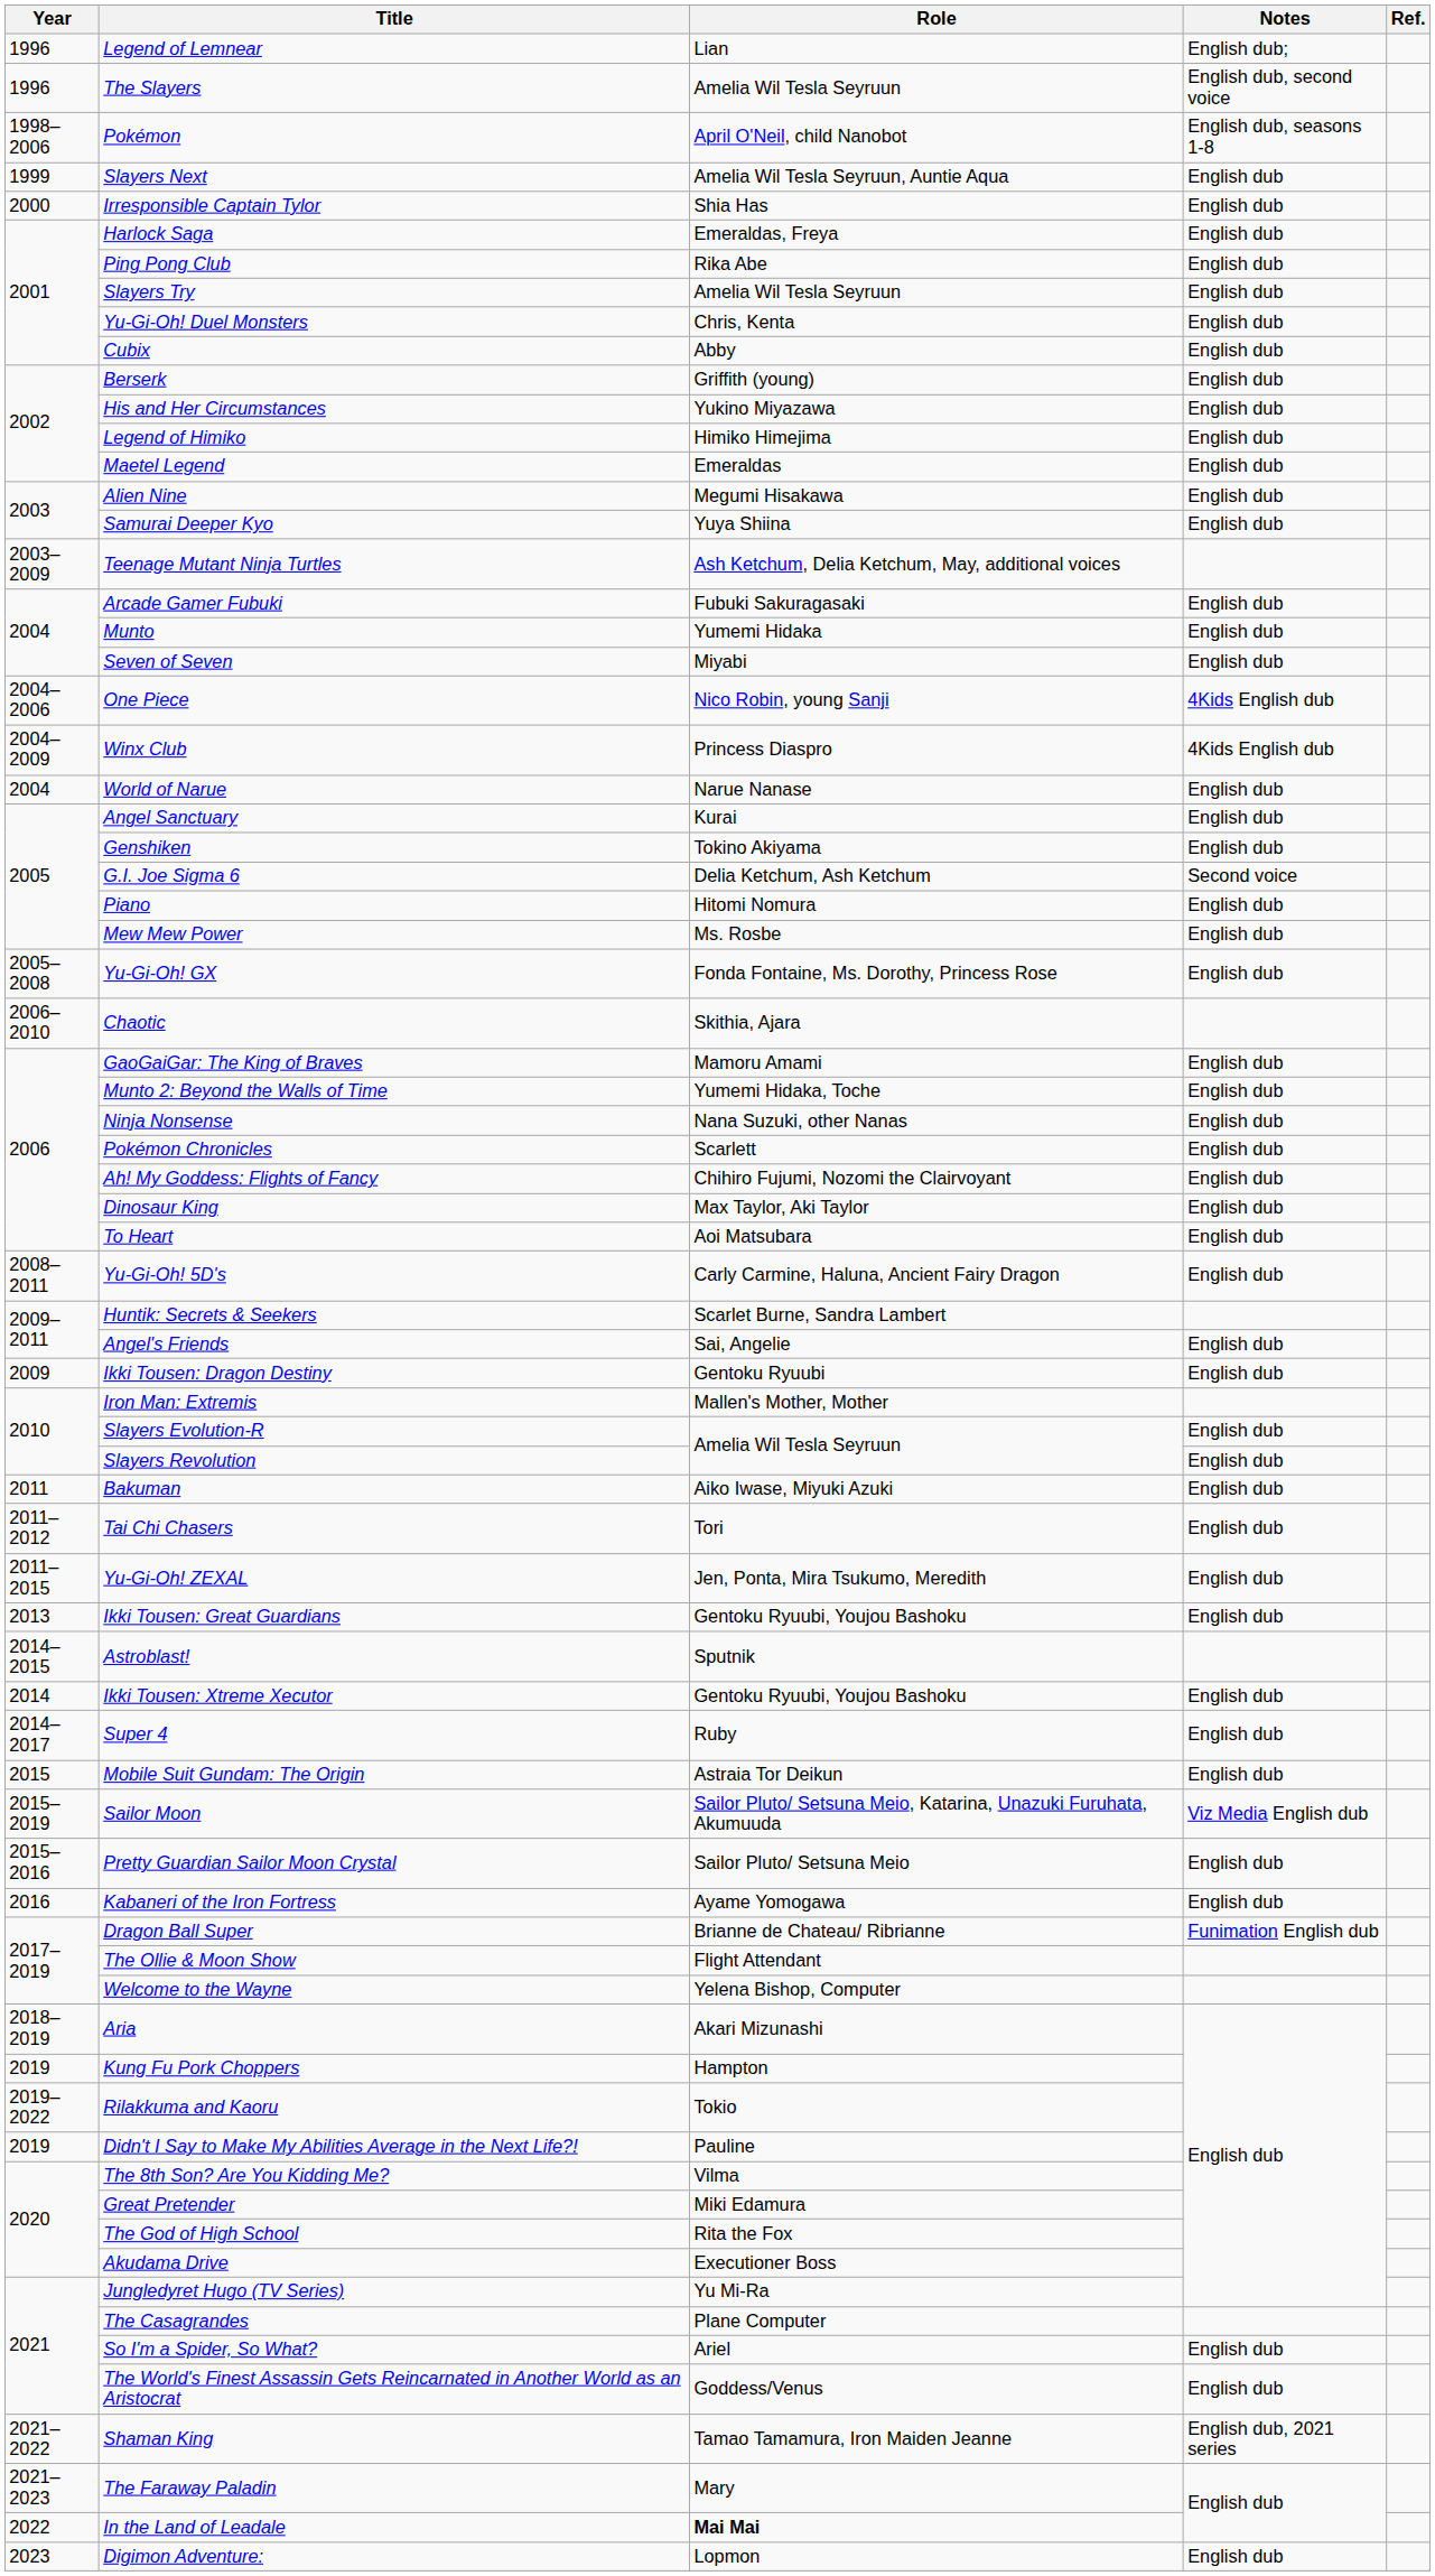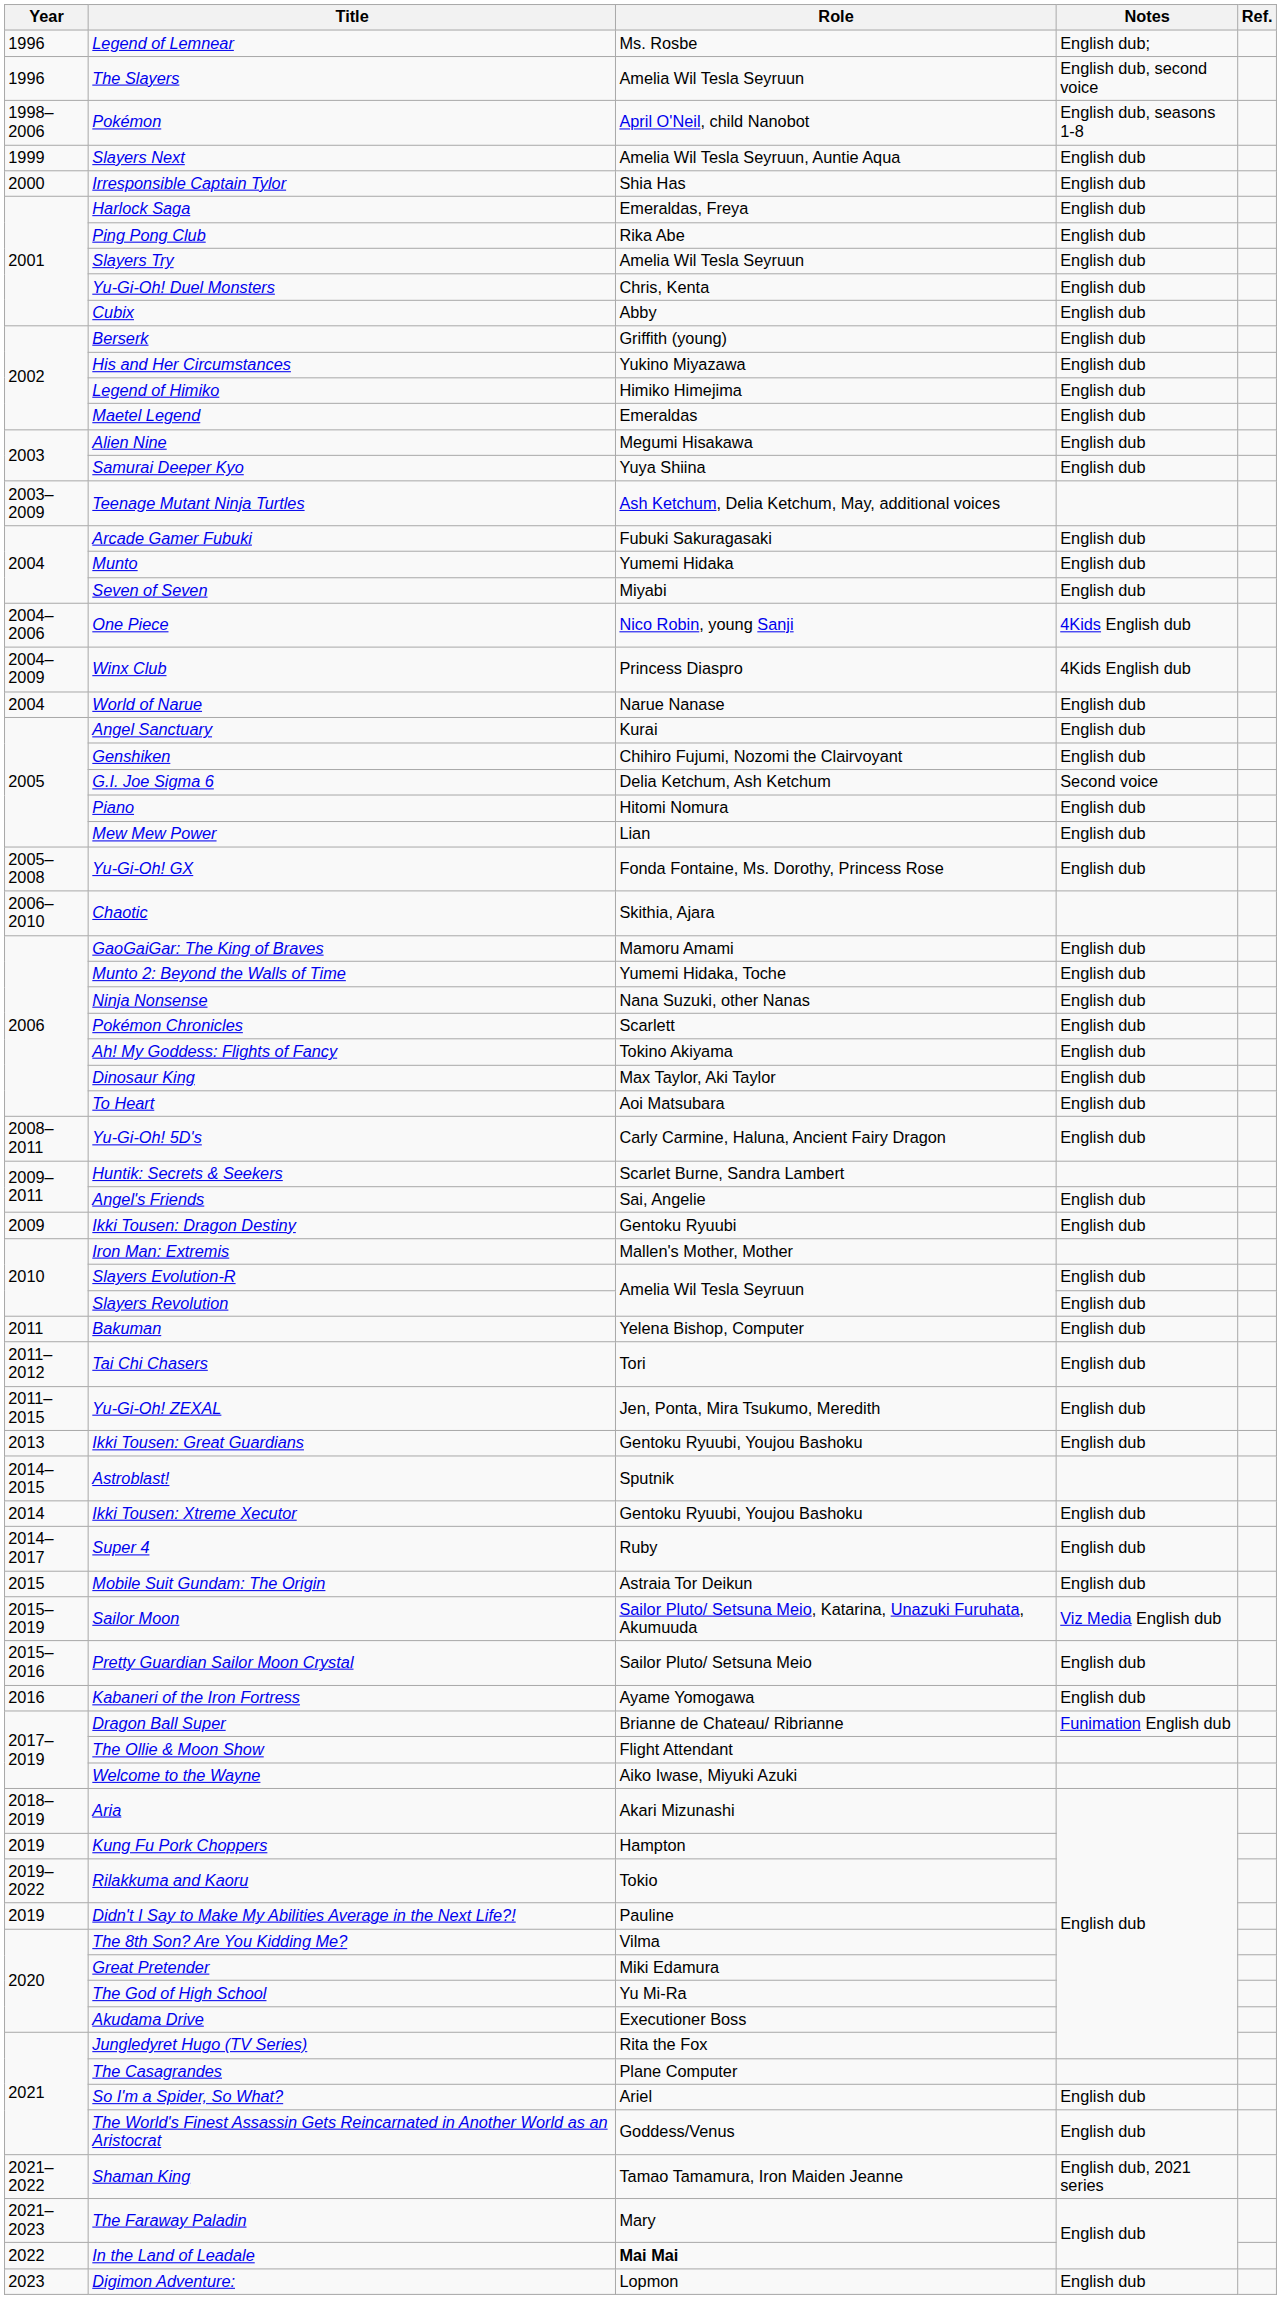 <table class="wikitable">
 <tr>
 <th>Year</th>
 <th>Title</th>
 <th>Role</th>
 <th>Notes</th>
 <th>Ref.</th>
 </tr>
 <tr>
 <td>1996</td>
 <td><em><a href='#'>Legend of Lemnear</a></em></td>
-<td>Lian</td>
+<td>Ms. Rosbe</td>
 <td>English dub;</td>
 <td></td>
 </tr>
 <tr>
 <td>1996</td>
 <td><em><a href='#'>The Slayers</a></em></td>
 <td>Amelia Wil Tesla Seyruun</td>
 <td>English dub, second voice</td>
 <td></td>
 </tr>
 <tr>
 <td>1998–2006</td>
 <td><em><a href='#'>Pokémon</a></em></td>
 <td><a href='#'>April O'Neil</a>, child Nanobot</td>
 <td>English dub, seasons 1-8</td>
 <td></td>
 </tr>
 <tr>
 <td>1999</td>
 <td><em><a href='#'>Slayers Next</a></em></td>
 <td>Amelia Wil Tesla Seyruun, Auntie Aqua</td>
 <td>English dub</td>
 <td></td>
 </tr>
 <tr>
 <td>2000</td>
 <td><em><a href='#'>Irresponsible Captain Tylor</a></em></td>
 <td>Shia Has</td>
 <td>English dub</td>
 <td></td>
 </tr>
 <tr>
 <td rowspan="5">2001</td>
 <td><em><a href='#'>Harlock Saga</a></em></td>
 <td>Emeraldas, Freya</td>
 <td>English dub</td>
 <td></td>
 </tr>
 <tr>
 <td><em><a href='#'>Ping Pong Club</a></em></td>
 <td>Rika Abe</td>
 <td>English dub</td>
 <td></td>
 </tr>
 <tr>
 <td><em><a href='#'>Slayers Try</a></em></td>
 <td>Amelia Wil Tesla Seyruun</td>
 <td>English dub</td>
 <td></td>
 </tr>
 <tr>
 <td><em><a href='#'>Yu-Gi-Oh! Duel Monsters</a></em></td>
 <td>Chris, Kenta</td>
 <td>English dub</td>
 <td></td>
 </tr>
 <tr>
 <td><em><a href='#'>Cubix</a></em></td>
 <td>Abby</td>
 <td>English dub</td>
 <td></td>
 </tr>
 <tr>
 <td rowspan="4">2002</td>
 <td><em><a href='#'>Berserk</a></em></td>
 <td>Griffith (young)</td>
 <td>English dub</td>
 <td></td>
 </tr>
 <tr>
 <td><em><a href='#'>His and Her Circumstances</a></em></td>
 <td>Yukino Miyazawa</td>
 <td>English dub</td>
 <td></td>
 </tr>
 <tr>
 <td><em><a href='#'>Legend of Himiko</a></em></td>
 <td>Himiko Himejima</td>
 <td>English dub</td>
 <td></td>
 </tr>
 <tr>
 <td><em><a href='#'>Maetel Legend</a></em></td>
 <td>Emeraldas</td>
 <td>English dub</td>
 <td></td>
 </tr>
 <tr>
 <td rowspan="2">2003</td>
 <td><em><a href='#'>Alien Nine</a></em></td>
 <td>Megumi Hisakawa</td>
 <td>English dub</td>
 <td></td>
 </tr>
 <tr>
 <td><em><a href='#'>Samurai Deeper Kyo</a></em></td>
 <td>Yuya Shiina</td>
 <td>English dub</td>
 <td></td>
 </tr>
 <tr>
 <td>2003–2009</td>
 <td><em><a href='#'>Teenage Mutant Ninja Turtles</a></em></td>
 <td><a href='#'>Ash Ketchum</a>, Delia Ketchum, May, additional voices</td>
 <td></td>
 <td></td>
 </tr>
 <tr>
 <td rowspan="3">2004</td>
 <td><em><a href='#'>Arcade Gamer Fubuki</a></em></td>
 <td>Fubuki Sakuragasaki</td>
 <td>English dub</td>
 <td></td>
 </tr>
 <tr>
 <td><em><a href='#'>Munto</a></em></td>
 <td>Yumemi Hidaka</td>
 <td>English dub</td>
 <td></td>
 </tr>
 <tr>
 <td><em><a href='#'>Seven of Seven</a></em></td>
 <td>Miyabi</td>
 <td>English dub</td>
 <td></td>
 </tr>
 <tr>
 <td>2004–2006</td>
 <td><em><a href='#'>One Piece</a></em></td>
 <td><a href='#'>Nico Robin</a>, young <a href='#'>Sanji</a></td>
 <td><a href='#'>4Kids</a> English dub</td>
 <td></td>
 </tr>
 <tr>
 <td>2004–2009</td>
 <td><em><a href='#'>Winx Club</a></em></td>
 <td>Princess Diaspro</td>
 <td>4Kids English dub</td>
 <td></td>
 </tr>
 <tr>
 <td>2004</td>
 <td><em><a href='#'>World of Narue</a></em></td>
 <td>Narue Nanase</td>
 <td>English dub</td>
 <td></td>
 </tr>
 <tr>
 <td rowspan="5">2005</td>
 <td><em><a href='#'>Angel Sanctuary</a></em></td>
 <td>Kurai</td>
 <td>English dub</td>
 <td></td>
 </tr>
 <tr>
 <td><em><a href='#'>Genshiken</a></em></td>
-<td>Tokino Akiyama</td>
+<td>Chihiro Fujumi, Nozomi the Clairvoyant</td>
 <td>English dub</td>
 <td></td>
 </tr>
 <tr>
 <td><em><a href='#'>G.I. Joe Sigma 6</a></em></td>
 <td>Delia Ketchum, Ash Ketchum</td>
 <td>Second voice</td>
 <td></td>
 </tr>
 <tr>
 <td><em><a href='#'>Piano</a></em></td>
 <td>Hitomi Nomura</td>
 <td>English dub</td>
 <td></td>
 </tr>
 <tr>
 <td><em><a href='#'>Mew Mew Power</a></em></td>
-<td>Ms. Rosbe</td>
+<td>Lian</td>
 <td>English dub</td>
 <td></td>
 </tr>
 <tr>
 <td>2005–2008</td>
 <td><em><a href='#'>Yu-Gi-Oh! GX</a></em></td>
 <td>Fonda Fontaine, Ms. Dorothy, Princess Rose</td>
 <td>English dub</td>
 <td></td>
 </tr>
 <tr>
 <td>2006–2010</td>
 <td><em><a href='#'>Chaotic</a></em></td>
 <td>Skithia, Ajara</td>
 <td></td>
 <td></td>
 </tr>
 <tr>
 <td rowspan="7">2006</td>
 <td><em><a href='#'>GaoGaiGar: The King of Braves</a></em></td>
 <td>Mamoru Amami</td>
 <td>English dub</td>
 <td></td>
 </tr>
 <tr>
 <td><em><a href='#'>Munto 2: Beyond the Walls of Time</a></em></td>
 <td>Yumemi Hidaka, Toche</td>
 <td>English dub</td>
 <td></td>
 </tr>
 <tr>
 <td><em><a href='#'>Ninja Nonsense</a></em></td>
 <td>Nana Suzuki, other Nanas</td>
 <td>English dub</td>
 <td></td>
 </tr>
 <tr>
 <td><em><a href='#'>Pokémon Chronicles</a></em></td>
 <td>Scarlett</td>
 <td>English dub</td>
 <td></td>
 </tr>
 <tr>
 <td><em><a href='#'>Ah! My Goddess: Flights of Fancy</a></em></td>
-<td>Chihiro Fujumi, Nozomi the Clairvoyant</td>
+<td>Tokino Akiyama</td>
 <td>English dub</td>
 <td></td>
 </tr>
 <tr>
 <td><em><a href='#'>Dinosaur King</a></em></td>
 <td>Max Taylor, Aki Taylor</td>
 <td>English dub</td>
 <td></td>
 </tr>
 <tr>
 <td><em><a href='#'>To Heart</a></em></td>
 <td>Aoi Matsubara</td>
 <td>English dub</td>
 <td></td>
 </tr>
 <tr>
 <td>2008–2011</td>
 <td><em><a href='#'>Yu-Gi-Oh! 5D's</a></em></td>
 <td>Carly Carmine, Haluna, Ancient Fairy Dragon</td>
 <td>English dub</td>
 <td></td>
 </tr>
 <tr>
 <td rowspan="2">2009–2011</td>
 <td><em><a href='#'>Huntik: Secrets & Seekers</a></em></td>
 <td>Scarlet Burne, Sandra Lambert</td>
 <td></td>
 <td></td>
 </tr>
 <tr>
 <td><em><a href='#'>Angel's Friends</a></em></td>
 <td>Sai, Angelie</td>
 <td>English dub</td>
 <td></td>
 </tr>
 <tr>
 <td>2009</td>
 <td><em><a href='#'>Ikki Tousen: Dragon Destiny</a></em></td>
 <td>Gentoku Ryuubi</td>
 <td>English dub</td>
 <td></td>
 </tr>
 <tr>
 <td rowspan="3">2010</td>
 <td><em><a href='#'>Iron Man: Extremis</a></em></td>
 <td>Mallen's Mother, Mother</td>
 <td></td>
 <td></td>
 </tr>
 <tr>
 <td><em><a href='#'>Slayers Evolution-R</a></em></td>
 <td rowspan=2>Amelia Wil Tesla Seyruun</td>
 <td>English dub</td>
 <td></td>
 </tr>
 <tr>
 <td><em><a href='#'>Slayers Revolution</a></em></td>
 <td>English dub</td>
 <td></td>
 </tr>
 <tr>
 <td>2011</td>
 <td><em><a href='#'>Bakuman</a></em></td>
-<td>Aiko Iwase, Miyuki Azuki</td>
+<td>Yelena Bishop, Computer</td>
 <td>English dub</td>
 <td></td>
 </tr>
 <tr>
 <td>2011–2012</td>
 <td><em><a href='#'>Tai Chi Chasers</a></em></td>
 <td>Tori</td>
 <td>English dub</td>
 <td></td>
 </tr>
 <tr>
 <td>2011–2015</td>
 <td><em><a href='#'>Yu-Gi-Oh! ZEXAL</a></em></td>
 <td>Jen, Ponta, Mira Tsukumo, Meredith</td>
 <td>English dub</td>
 <td></td>
 </tr>
 <tr>
 <td>2013</td>
 <td><em><a href='#'>Ikki Tousen: Great Guardians</a></em></td>
 <td>Gentoku Ryuubi, Youjou Bashoku</td>
 <td>English dub</td>
 <td></td>
 </tr>
 <tr>
 <td>2014–2015</td>
 <td><em><a href='#'>Astroblast!</a></em></td>
 <td>Sputnik</td>
 <td></td>
 <td></td>
 </tr>
 <tr>
 <td>2014</td>
 <td><em><a href='#'>Ikki Tousen: Xtreme Xecutor</a></em></td>
 <td>Gentoku Ryuubi, Youjou Bashoku</td>
 <td>English dub</td>
 <td></td>
 </tr>
 <tr>
 <td>2014–2017</td>
 <td><em><a href='#'>Super 4</a></em></td>
 <td>Ruby</td>
 <td>English dub</td>
 <td></td>
 </tr>
 <tr>
 <td>2015</td>
 <td><em><a href='#'>Mobile Suit Gundam: The Origin</a></em></td>
 <td>Astraia Tor Deikun</td>
 <td>English dub</td>
 <td></td>
 </tr>
 <tr>
 <td>2015–2019</td>
 <td><em><a href='#'>Sailor Moon</a></em></td>
 <td><a href='#'>Sailor Pluto/ Setsuna Meio</a>, Katarina, <a href='#'>Unazuki Furuhata</a>, Akumuuda</td>
 <td><a href='#'>Viz Media</a> English dub</td>
 <td></td>
 </tr>
 <tr>
 <td>2015–2016</td>
 <td><em><a href='#'>Pretty Guardian Sailor Moon Crystal</a></em></td>
 <td Sailor Pluto>Sailor Pluto/ Setsuna Meio</td>
 <td>English dub</td>
 <td></td>
 </tr>
 <tr>
 <td>2016</td>
 <td><em><a href='#'>Kabaneri of the Iron Fortress</a></em></td>
 <td>Ayame Yomogawa</td>
 <td>English dub</td>
 <td></td>
 </tr>
 <tr>
 <td rowspan="3">2017–2019</td>
 <td><em><a href='#'>Dragon Ball Super</a></em></td>
 <td>Brianne de Chateau/ Ribrianne</td>
 <td><a href='#'>Funimation</a> English dub</td>
 <td></td>
 </tr>
 <tr>
 <td><em><a href='#'>The Ollie & Moon Show</a></em></td>
 <td>Flight Attendant</td>
 <td></td>
 <td></td>
 </tr>
 <tr>
 <td><em><a href='#'>Welcome to the Wayne</a></em></td>
-<td>Yelena Bishop, Computer</td>
+<td>Aiko Iwase, Miyuki Azuki</td>
 <td></td>
 <td></td>
 </tr>
 <tr>
 <td>2018–2019</td>
 <td><em><a href='#'>Aria</a></em></td>
 <td>Akari Mizunashi</td>
 <td rowspan="9">English dub</td>
 <td></td>
 </tr>
 <tr>
 <td>2019</td>
 <td><em><a href='#'>Kung Fu Pork Choppers</a></em></td>
 <td>Hampton</td>
 <td></td>
 </tr>
 <tr>
 <td>2019–2022</td>
 <td><em><a href='#'>Rilakkuma and Kaoru</a></em></td>
 <td>Tokio</td>
 <td></td>
 </tr>
 <tr>
 <td>2019</td>
 <td><em><a href='#'>Didn't I Say to Make My Abilities Average in the Next Life?!</a></em></td>
 <td>Pauline</td>
 <td></td>
 </tr>
 <tr>
 <td rowspan="4">2020</td>
 <td><em><a href='#'>The 8th Son? Are You Kidding Me?</a></em></td>
 <td>Vilma</td>
 <td></td>
 </tr>
 <tr>
 <td><em><a href='#'>Great Pretender</a></em></td>
 <td>Miki Edamura</td>
 <td></td>
 </tr>
 <tr>
 <td><em><a href='#'>The God of High School</a></em></td>
-<td>Rita the Fox</td>
+<td>Yu Mi-Ra</td>
 <td></td>
 </tr>
 <tr>
 <td><em><a href='#'>Akudama Drive</a></em></td>
 <td>Executioner Boss</td>
 <td></td>
 </tr>
 <tr>
 <td rowspan="4">2021</td>
 <td><em><a href='#'>Jungledyret Hugo (TV Series)</a></em></td>
-<td>Yu Mi-Ra</td>
+<td>Rita the Fox</td>
 <td></td>
 </tr>
 <tr>
 <td><em><a href='#'>The Casagrandes</a></em></td>
 <td>Plane Computer</td>
 <td></td>
 <td></td>
 </tr>
 <tr>
 <td><em><a href='#'>So I'm a Spider, So What?</a></em></td>
 <td>Ariel</td>
 <td>English dub</td>
 <td></td>
 </tr>
 <tr>
 <td><em><a href='#'>The World's Finest Assassin Gets Reincarnated in Another World as an Aristocrat</a></em></td>
 <td>Goddess/Venus</td>
 <td>English dub</td>
 <td></td>
 </tr>
 <tr>
 <td>2021–2022</td>
 <td><em><a href='#'>Shaman King</a></em></td>
 <td>Tamao Tamamura, Iron Maiden Jeanne</td>
 <td>English dub, 2021 series</td>
 <td></td>
 </tr>
 <tr>
 <td>2021–2023</td>
 <td><em><a href='#'>The Faraway Paladin</a></em></td>
 <td>Mary</td>
 <td rowspan="2">English dub</td>
 <td></td>
 </tr>
 <tr>
 <td>2022</td>
 <td><em><a href='#'>In the Land of Leadale</a></em></td>
 <td><strong>Mai Mai</strong></td>
 <td></td>
 </tr>
 <tr>
 <td>2023</td>
 <td><em><a href='#'>Digimon Adventure:</a></em></td>
 <td>Lopmon</td>
 <td>English dub</td>
 <td></td>
 </tr>
 </table>
